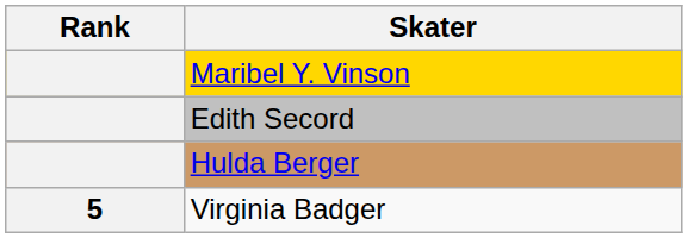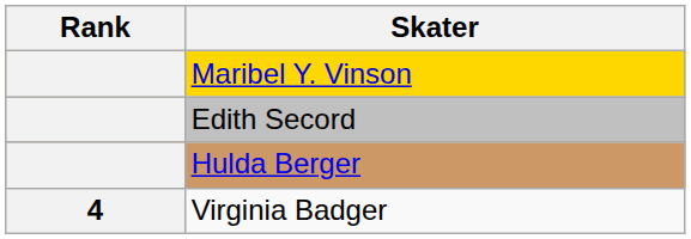 <table class="wikitable unsortable" style="text-align:left; width:30%">
 <tr>
 <th scope="col">Rank</th>
 <th scope="col">Skater</th>
 </tr>
 <tr bgcolor="gold">
 <th scope="row"></th>
 <td><a href='#'>Maribel Y. Vinson</a></td>
 </tr>
 <tr bgcolor="silver">
 <th scope="row"></th>
 <td>Edith Secord</td>
 </tr>
 <tr bgcolor="cc9966">
 <th scope="row"></th>
 <td><a href='#'>Hulda Berger</a></td>
 </tr>
 <tr>
-<th scope="row">5</th>
+<th scope="row">4</th>
 <td>Virginia Badger</td>
 </tr>
 </table>
